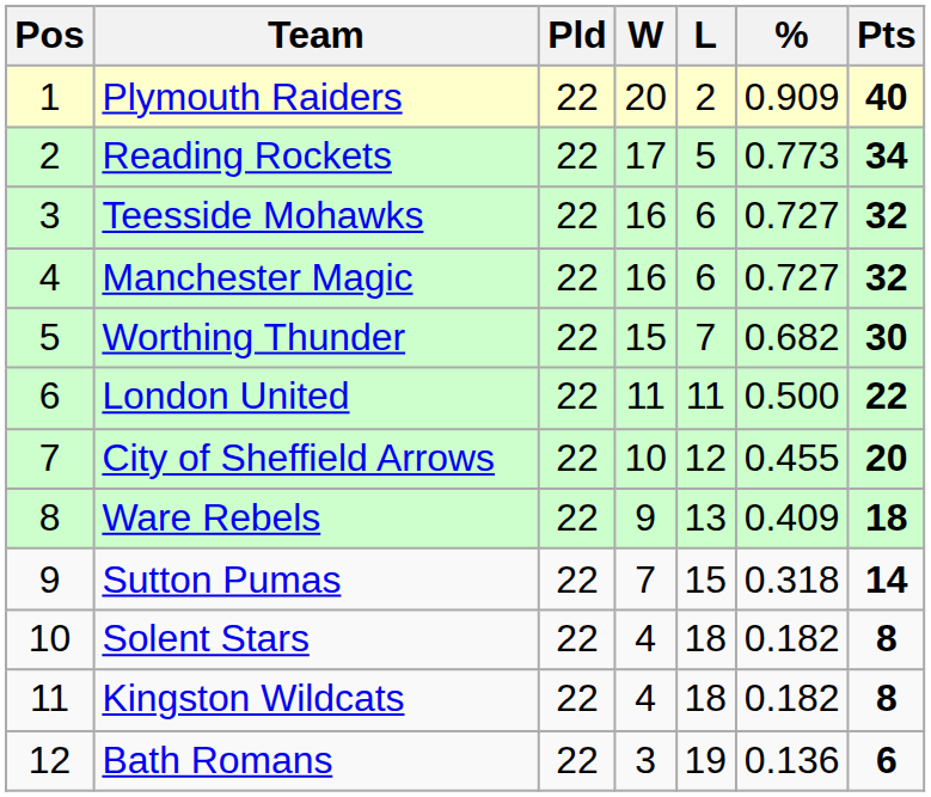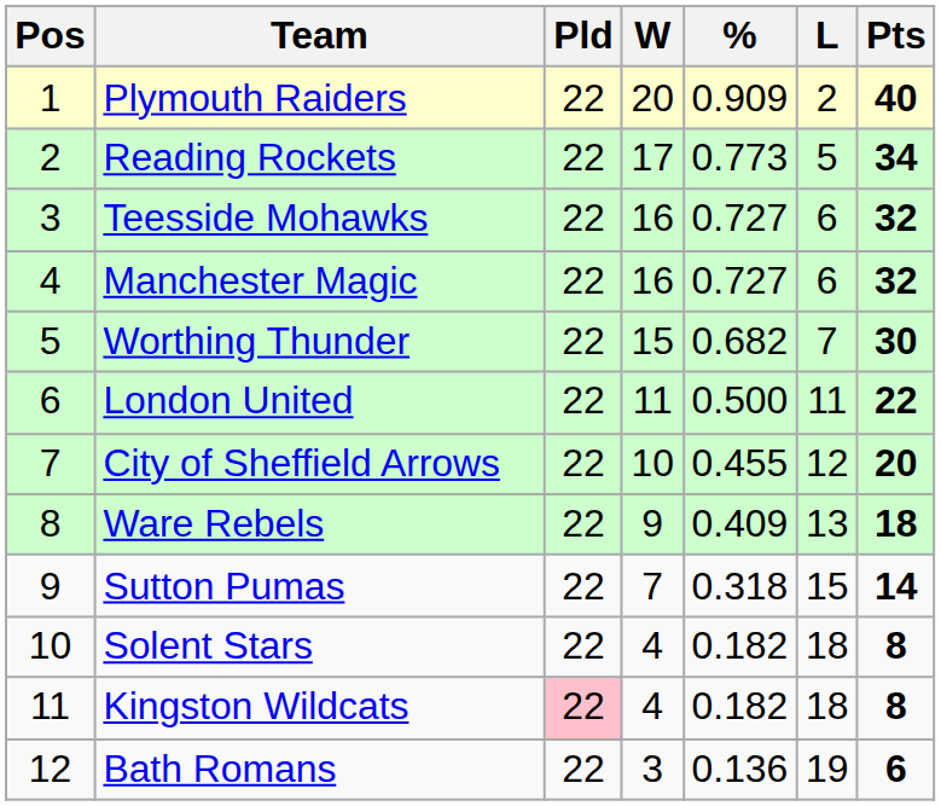 <table class="wikitable" style="text-align: center;">
 <tr>
 <th>Pos</th>
 <th scope="col" style="width: 180px;">Team</th>
 <th>Pld</th>
 <th>W</th>
+<th>%</th>
 <th>L</th>
-<th>%</th>
 <th>Pts</th>
 </tr>
 <tr style="background: #ffffcc;">
 <td>1</td>
 <td style="text-align:left;"><a href='#'>Plymouth Raiders</a></td>
 <td>22</td>
 <td>20</td>
+<td>0.909</td>
 <td>2</td>
-<td>0.909</td>
 <td><strong>40</strong></td>
 </tr>
 <tr style="background: #ccffcc;">
 <td>2</td>
 <td style="text-align:left;"><a href='#'>Reading Rockets</a></td>
 <td>22</td>
 <td>17</td>
+<td>0.773</td>
 <td>5</td>
-<td>0.773</td>
 <td><strong>34</strong></td>
 </tr>
 <tr style="background: #ccffcc;">
 <td>3</td>
 <td style="text-align:left;"><a href='#'>Teesside Mohawks</a></td>
 <td>22</td>
 <td>16</td>
+<td>0.727</td>
 <td>6</td>
-<td>0.727</td>
 <td><strong>32</strong></td>
 </tr>
 <tr style="background: #ccffcc;">
 <td>4</td>
 <td style="text-align:left;"><a href='#'>Manchester Magic</a></td>
 <td>22</td>
 <td>16</td>
+<td>0.727</td>
 <td>6</td>
-<td>0.727</td>
 <td><strong>32</strong></td>
 </tr>
 <tr style="background: #ccffcc;">
 <td>5</td>
 <td style="text-align:left;"><a href='#'>Worthing Thunder</a></td>
 <td>22</td>
 <td>15</td>
+<td>0.682</td>
 <td>7</td>
-<td>0.682</td>
 <td><strong>30</strong></td>
 </tr>
 <tr style="background: #ccffcc;">
 <td>6</td>
 <td style="text-align:left;"><a href='#'>London United</a></td>
 <td>22</td>
 <td>11</td>
+<td>0.500</td>
 <td>11</td>
-<td>0.500</td>
 <td><strong>22</strong></td>
 </tr>
 <tr style="background: #ccffcc;">
 <td>7</td>
 <td style="text-align:left;"><a href='#'>City of Sheffield Arrows</a></td>
 <td>22</td>
 <td>10</td>
+<td>0.455</td>
 <td>12</td>
-<td>0.455</td>
 <td><strong>20</strong></td>
 </tr>
 <tr style="background: #ccffcc;">
 <td>8</td>
 <td style="text-align:left;"><a href='#'>Ware Rebels</a></td>
 <td>22</td>
 <td>9</td>
+<td>0.409</td>
 <td>13</td>
-<td>0.409</td>
 <td><strong>18</strong></td>
 </tr>
 <tr>
 <td>9</td>
 <td style="text-align:left;"><a href='#'>Sutton Pumas</a></td>
 <td>22</td>
 <td>7</td>
+<td>0.318</td>
 <td>15</td>
-<td>0.318</td>
 <td><strong>14</strong></td>
 </tr>
 <tr>
 <td>10</td>
 <td style="text-align:left;"><a href='#'>Solent Stars</a></td>
 <td>22</td>
 <td>4</td>
+<td>0.182</td>
 <td>18</td>
-<td>0.182</td>
 <td><strong>8</strong></td>
 </tr>
 <tr>
 <td>11</td>
 <td style="text-align:left;"><a href='#'>Kingston Wildcats</a></td>
-<td>22</td>
+<td style="background: pink;">22</td>
 <td>4</td>
+<td>0.182</td>
 <td>18</td>
-<td>0.182</td>
 <td><strong>8</strong></td>
 </tr>
 <tr>
 <td>12</td>
 <td style="text-align:left;"><a href='#'>Bath Romans</a></td>
 <td>22</td>
 <td>3</td>
+<td>0.136</td>
 <td>19</td>
-<td>0.136</td>
 <td><strong>6</strong></td>
 </tr>
 </table>
